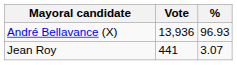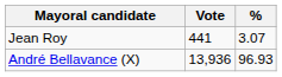 <table class="wikitable">
 <tr>
 <th bgcolor="#DDDDFF" width="200px">Mayoral candidate</th>
 <th bgcolor="#DDDDFF" width="50px">Vote</th>
 <th bgcolor="#DDDDFF" width="30px">%</th>
 </tr>
 <tr>
+<td>Jean Roy</td>
+<td>441</td>
+<td>3.07</td>
+</tr>
+<tr>
 <td><a href='#'>André Bellavance</a> (X)</td>
 <td>13,936</td>
 <td>96.93</td>
 </tr>
-<tr>
-<td>Jean Roy</td>
-<td>441</td>
-<td>3.07</td>
-</tr>
 </table>
